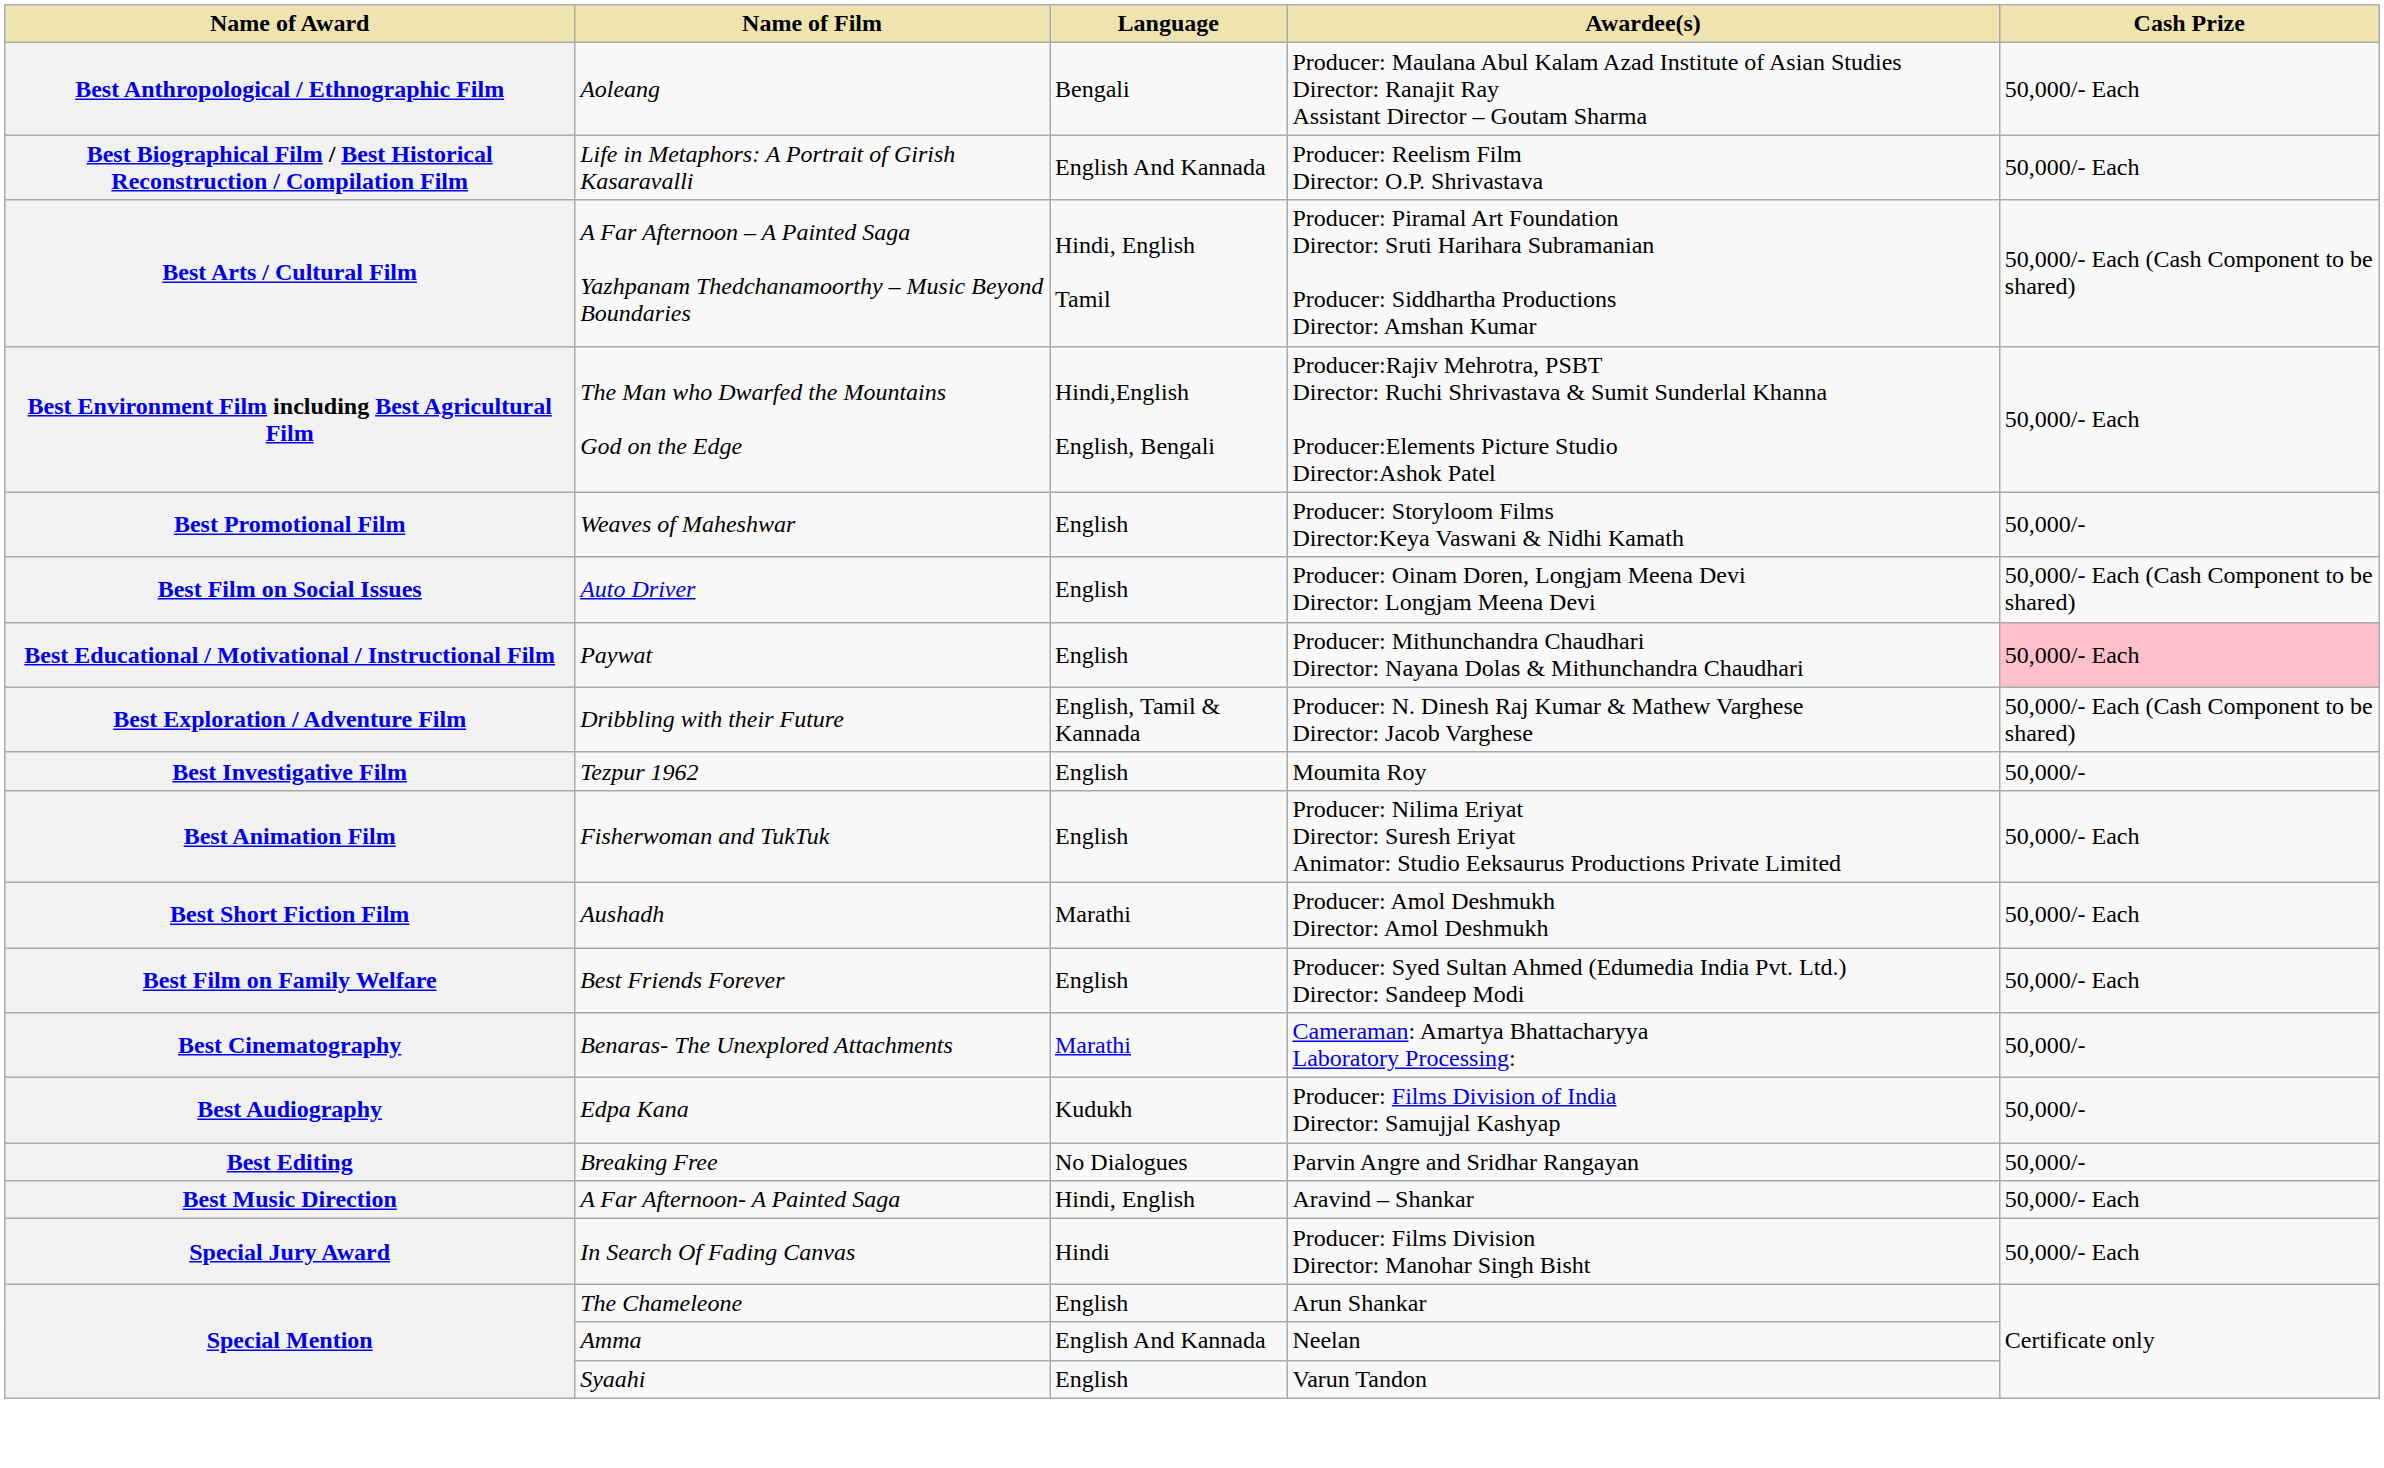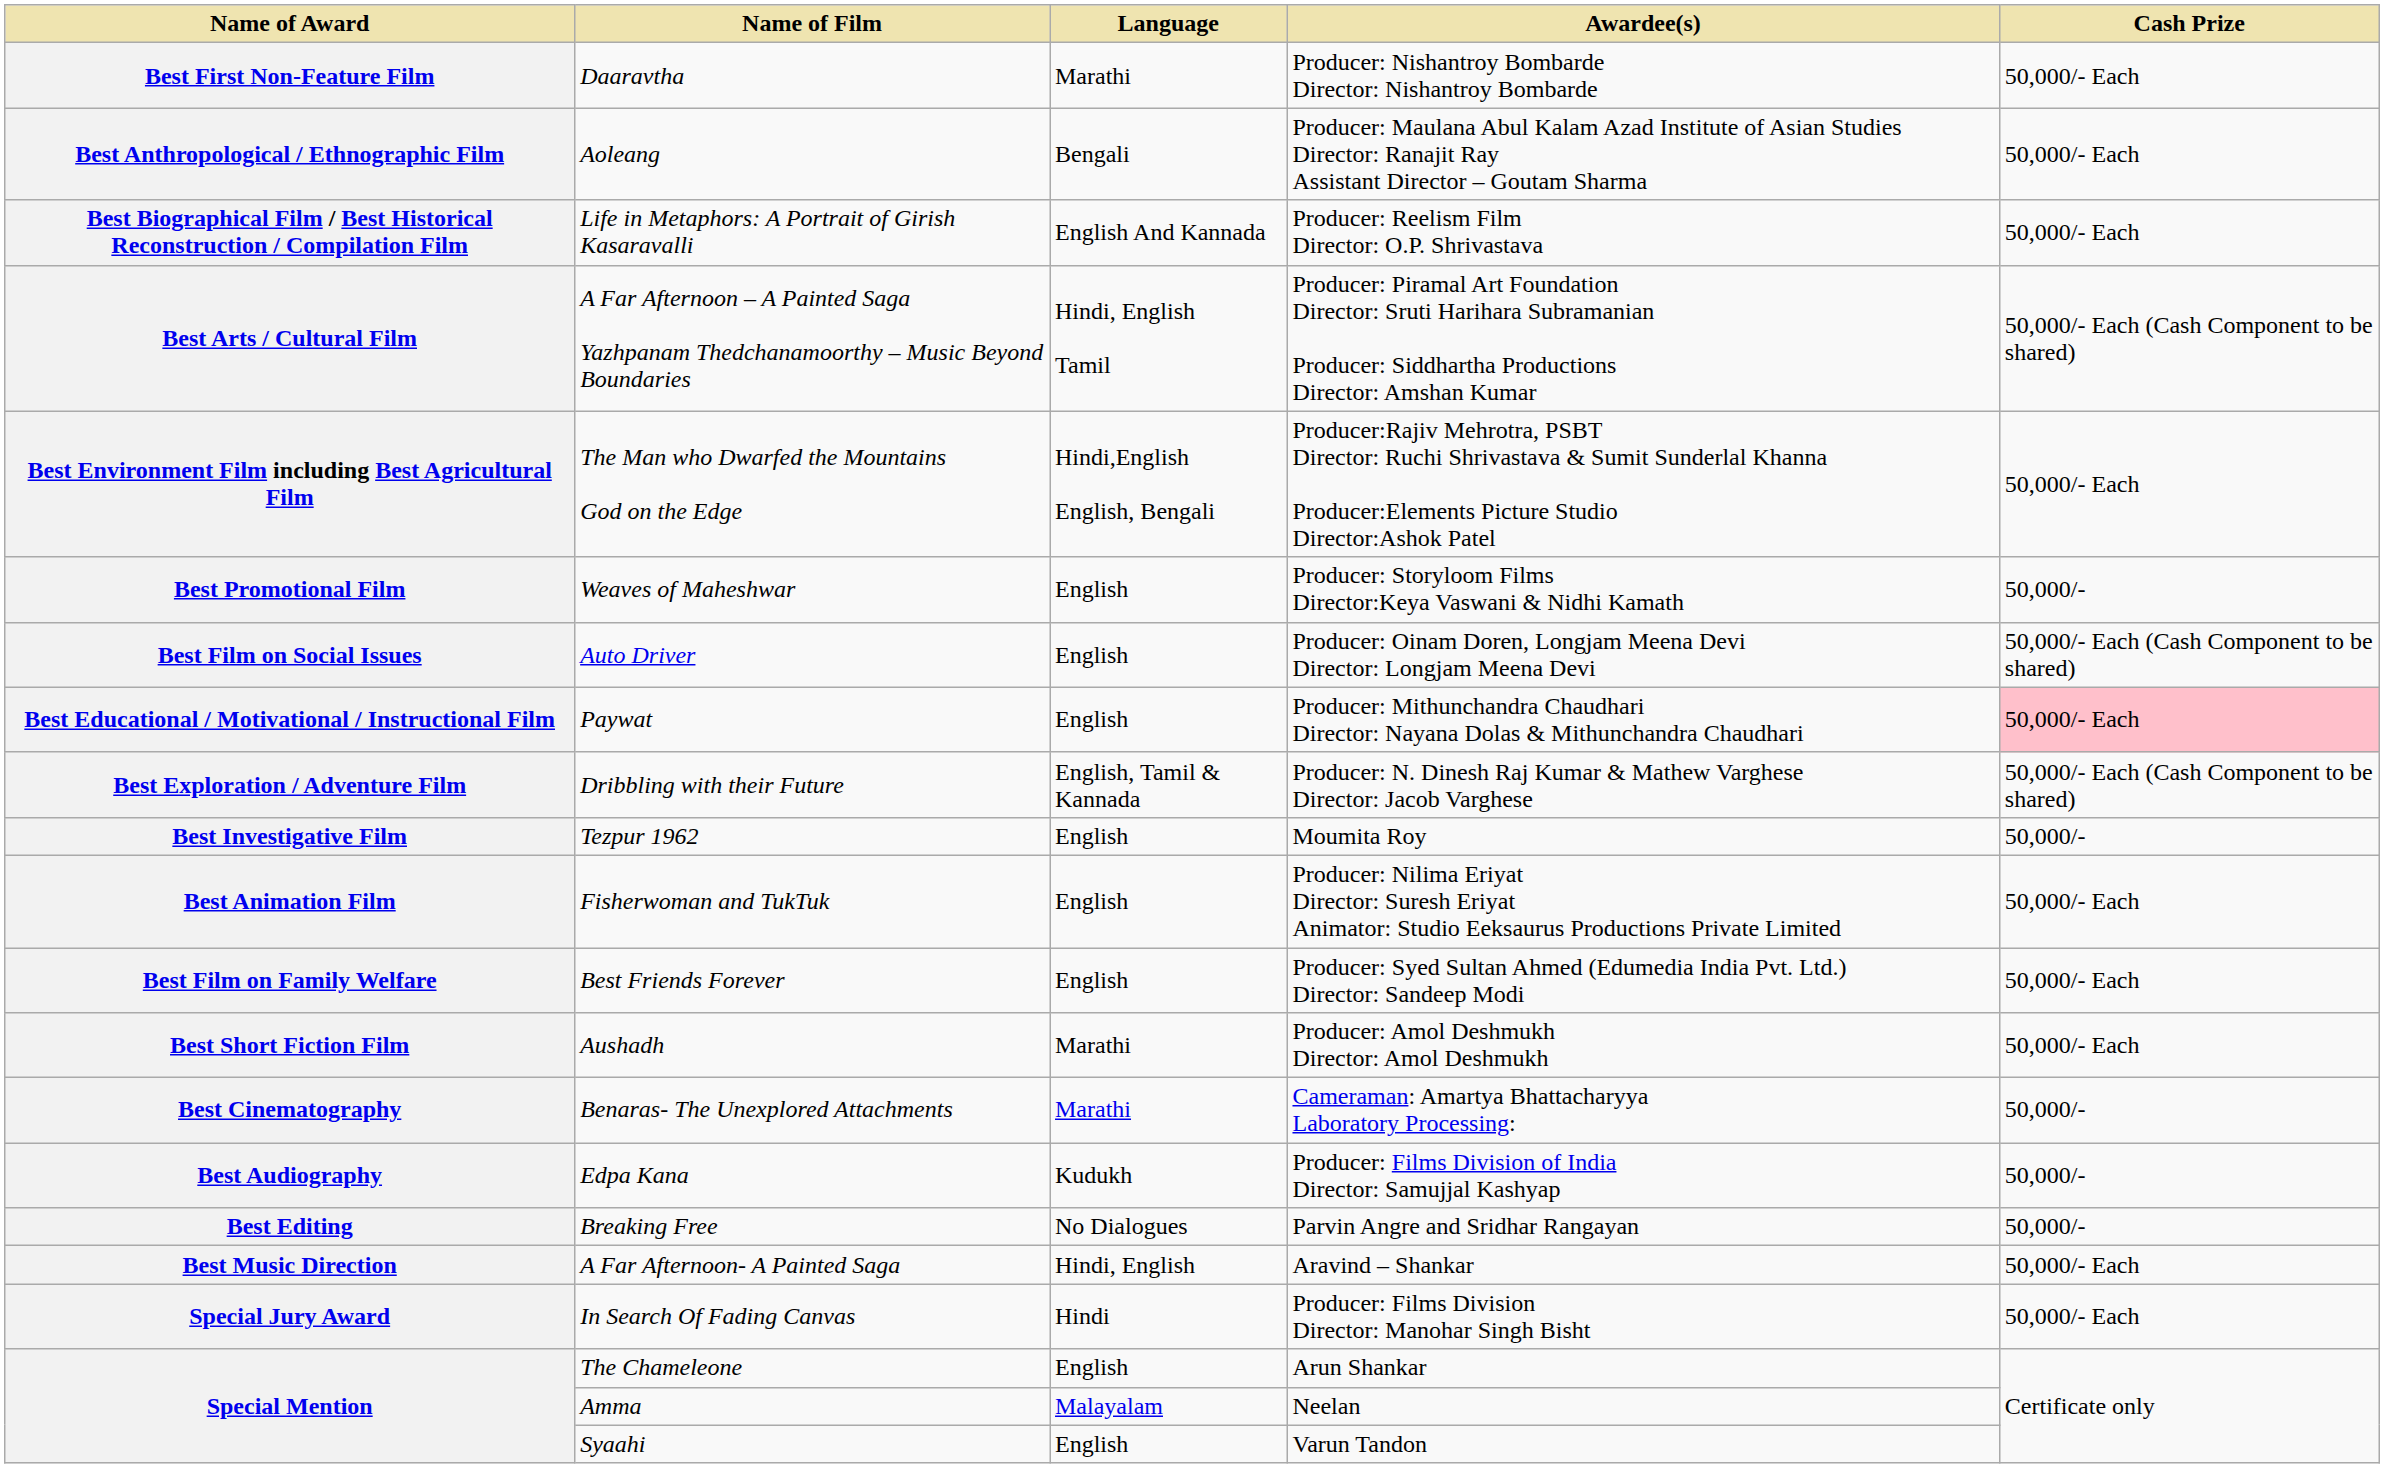 <table class="wikitable plainrowheaders" style="width:100%;">
 <tr>
 <th style="background-color:#EFE4B0;width:24%;">Name of Award</th>
 <th style="background-color:#EFE4B0;width:20%;">Name of Film</th>
 <th style="background-color:#EFE4B0;width:10%;">Language</th>
 <th style="background-color:#EFE4B0;width:30%;">Awardee(s)</th>
 <th style="background-color:#EFE4B0;width:16%;">Cash Prize</th>
+</tr>
+<tr>
+<th scope="row"><a href='#'>Best First Non-Feature Film</a></th>
+<td><em>Daaravtha</em></td>
+<td>Marathi</td>
+<td>Producer: Nishantroy Bombarde <br>Director: Nishantroy Bombarde</td>
+<td> 50,000/- Each</td>
 </tr>
 <tr>
 <th scope="row"><a href='#'>Best Anthropological / Ethnographic Film</a></th>
 <td><em>Aoleang</em></td>
 <td>Bengali</td>
 <td>Producer: Maulana Abul Kalam Azad Institute of Asian Studies <br>Director:  Ranajit Ray<br>Assistant Director – Goutam Sharma</td>
 <td> 50,000/- Each</td>
 </tr>
 <tr>
 <th scope="row"><a href='#'>Best Biographical Film</a> / <a href='#'>Best Historical Reconstruction / Compilation Film</a></th>
 <td><em>Life in Metaphors: A Portrait of Girish Kasaravalli</em></td>
 <td>English And Kannada</td>
 <td>Producer: Reelism Film <br>Director: O.P. Shrivastava</td>
 <td> 50,000/- Each</td>
 </tr>
 <tr>
 <th scope="row"><a href='#'>Best Arts / Cultural Film</a></th>
 <td> <em>A Far Afternoon – A Painted Saga</em><br><br><em>Yazhpanam Thedchanamoorthy – Music Beyond Boundaries</em></td>
 <td>Hindi, English<br><br>Tamil</td>
 <td>Producer: Piramal Art Foundation<br>Director: Sruti Harihara Subramanian<br><br>Producer: Siddhartha Productions<br>Director: Amshan Kumar</td>
 <td> 50,000/- Each (Cash Component to be shared)</td>
 </tr>
 <tr>
 <th scope="row"><a href='#'>Best Environment Film</a> including <a href='#'>Best Agricultural Film</a></th>
 <td><em>The Man who Dwarfed the Mountains</em> <br> <br> <em>God on the Edge</em></td>
 <td>Hindi,English<br><br>English, Bengali</td>
 <td>Producer:Rajiv Mehrotra, PSBT <br>Director: Ruchi Shrivastava & Sumit Sunderlal Khanna  <br> <br>Producer:Elements Picture Studio<br>Director:Ashok Patel</td>
 <td> 50,000/- Each</td>
 </tr>
 <tr>
 <th scope="row"><a href='#'>Best Promotional Film</a></th>
 <td><em>Weaves of Maheshwar</em></td>
 <td>English</td>
 <td>Producer: Storyloom Films <br>Director:Keya Vaswani & Nidhi Kamath</td>
 <td> 50,000/-</td>
 </tr>
 <tr>
 <th scope="row"><a href='#'>Best Film on Social Issues</a></th>
 <td><em><a href='#'>Auto Driver</a></em></td>
 <td>English</td>
 <td>Producer: Oinam Doren, Longjam Meena Devi<br>Director: Longjam Meena Devi</td>
 <td> 50,000/- Each (Cash Component to be shared)</td>
 </tr>
 <tr>
 <th scope="row"><a href='#'>Best Educational / Motivational / Instructional Film</a></th>
 <td><em>Paywat</em></td>
 <td>English</td>
 <td>Producer: Mithunchandra Chaudhari <br>Director: Nayana Dolas & Mithunchandra Chaudhari</td>
 <td style="background: pink;"> 50,000/- Each</td>
 </tr>
 <tr>
 <th scope="row"><a href='#'>Best Exploration / Adventure Film</a></th>
 <td><em>Dribbling with their Future</em></td>
 <td>English, Tamil & Kannada</td>
 <td>Producer: N. Dinesh Raj Kumar  & Mathew Varghese <br>Director: Jacob Varghese</td>
 <td> 50,000/- Each (Cash Component to be shared)</td>
 </tr>
 <tr>
 <th scope="row"><a href='#'>Best Investigative Film</a></th>
 <td><em>Tezpur 1962</em></td>
 <td>English</td>
 <td>Moumita Roy</td>
 <td> 50,000/-</td>
 </tr>
 <tr>
 <th scope="row"><a href='#'>Best Animation Film</a></th>
 <td><em>Fisherwoman and TukTuk</em></td>
 <td>English</td>
 <td>Producer: Nilima Eriyat <br>Director: Suresh Eriyat <br>Animator: Studio Eeksaurus Productions Private Limited</td>
 <td> 50,000/- Each</td>
 </tr>
 <tr>
+<th scope="row"><a href='#'>Best Film on Family Welfare</a></th>
+<td><em>Best Friends Forever</em></td>
+<td>English</td>
+<td>Producer: Syed Sultan Ahmed (Edumedia India Pvt. Ltd.)<br>Director: Sandeep Modi</td>
+<td> 50,000/- Each</td>
+</tr>
+<tr>
 <th scope="row"><a href='#'>Best Short Fiction Film</a></th>
 <td><em>Aushadh</em></td>
 <td>Marathi</td>
 <td>Producer: Amol Deshmukh <br>Director: Amol Deshmukh</td>
-<td> 50,000/- Each</td>
-</tr>
-<tr>
-<th scope="row"><a href='#'>Best Film on Family Welfare</a></th>
-<td><em>Best Friends Forever</em></td>
-<td>English</td>
-<td>Producer: Syed Sultan Ahmed (Edumedia India Pvt. Ltd.)<br>Director: Sandeep Modi</td>
 <td> 50,000/- Each</td>
 </tr>
 <tr>
 <th scope="row"><a href='#'>Best Cinematography</a></th>
 <td><em>Benaras- The Unexplored Attachments</em></td>
 <td><a href='#'>Marathi</a></td>
 <td><a href='#'>Cameraman</a>: Amartya Bhattacharyya <br><a href='#'>Laboratory Processing</a>:</td>
 <td> 50,000/-</td>
 </tr>
 <tr>
 <th scope="row"><a href='#'>Best Audiography</a></th>
 <td><em>Edpa Kana</em></td>
 <td>Kudukh</td>
 <td>Producer: <a href='#'>Films Division of India</a> <br>Director: Samujjal Kashyap</td>
 <td> 50,000/-</td>
 </tr>
 <tr>
 <th scope="row"><a href='#'>Best Editing</a></th>
 <td><em>Breaking Free</em></td>
 <td>No Dialogues</td>
 <td>Parvin Angre and Sridhar Rangayan</td>
 <td> 50,000/-</td>
 </tr>
 <tr>
 <th scope="row"><a href='#'>Best Music Direction</a></th>
 <td><em>A Far Afternoon- A Painted Saga</em></td>
 <td>Hindi, English</td>
 <td>Aravind – Shankar</td>
 <td> 50,000/- Each</td>
 </tr>
 <tr>
 <th scope="row"><a href='#'>Special Jury Award</a></th>
 <td><em>In Search Of Fading Canvas</em></td>
 <td>Hindi</td>
 <td>Producer: Films Division <br> Director: Manohar Singh Bisht</td>
 <td> 50,000/- Each</td>
 </tr>
 <tr>
 <th scope="row" rowspan="3"><a href='#'>Special Mention</a></th>
 <td><em>The Chameleone</em></td>
 <td>English</td>
 <td>Arun Shankar</td>
 <td rowspan="3">Certificate only</td>
 </tr>
 <tr>
 <td><em>Amma</em></td>
-<td>English And Kannada</td>
+<td><a href='#'>Malayalam</a></td>
 <td>Neelan</td>
 </tr>
 <tr>
 <td><em>Syaahi</em></td>
 <td>English</td>
 <td>Varun Tandon</td>
 </tr>
 </table>
